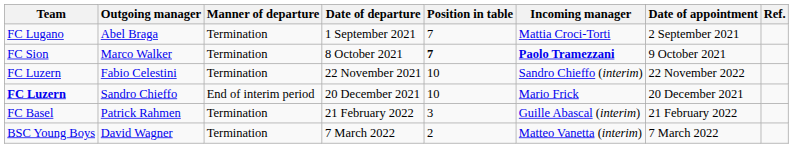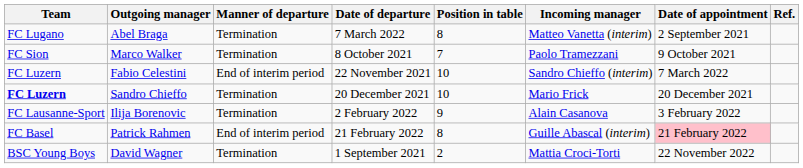 <table class="wikitable">
 <tr>
 <th>Team</th>
 <th>Outgoing manager</th>
 <th>Manner of departure</th>
 <th>Date of departure</th>
 <th>Position in table</th>
 <th>Incoming manager</th>
 <th>Date of appointment</th>
 <th>Ref.</th>
 </tr>
 <tr>
 <td><a href='#'>FC Lugano</a></td>
 <td> <a href='#'>Abel Braga</a></td>
 <td>Termination</td>
-<td>1 September 2021</td>
-<td>7</td>
-<td> <a href='#'>Mattia Croci-Torti</a></td>
+<td>7 March 2022</td>
+<td>8</td>
+<td> <a href='#'>Matteo Vanetta</a> (<em>interim</em>)</td>
 <td>2 September 2021</td>
 <td></td>
 </tr>
 <tr>
 <td><a href='#'>FC Sion</a></td>
 <td> <a href='#'>Marco Walker</a></td>
 <td>Termination</td>
 <td>8 October 2021</td>
-<td><strong>7</strong></td>
-<td><strong> <a href='#'>Paolo Tramezzani</a></strong></td>
+<td>7</td>
+<td> <a href='#'>Paolo Tramezzani</a></td>
 <td>9 October 2021</td>
 <td></td>
 </tr>
 <tr>
 <td><a href='#'>FC Luzern</a></td>
 <td> <a href='#'>Fabio Celestini</a></td>
-<td>Termination</td>
+<td>End of interim period</td>
 <td>22 November 2021</td>
 <td>10</td>
 <td> <a href='#'>Sandro Chieffo</a> (<em>interim</em>)</td>
-<td>22 November 2022</td>
+<td>7 March 2022</td>
 <td></td>
 </tr>
 <tr>
 <td><strong><a href='#'>FC Luzern</a></strong></td>
 <td> <a href='#'>Sandro Chieffo</a></td>
-<td>End of interim period</td>
+<td>Termination</td>
 <td>20 December 2021</td>
 <td>10</td>
 <td> <a href='#'>Mario Frick</a></td>
 <td>20 December 2021</td>
 <td></td>
 </tr>
 <tr>
+<td><a href='#'>FC Lausanne-Sport</a></td>
+<td> <a href='#'>Ilija Borenovic</a></td>
+<td>Termination</td>
+<td>2 February 2022</td>
+<td>9</td>
+<td> <a href='#'>Alain Casanova</a></td>
+<td>3 February 2022</td>
+<td></td>
+</tr>
+<tr>
 <td><a href='#'>FC Basel</a></td>
 <td> <a href='#'>Patrick Rahmen</a></td>
-<td>Termination</td>
+<td>End of interim period</td>
 <td>21 February 2022</td>
-<td>3</td>
+<td>8</td>
 <td> <a href='#'>Guille Abascal</a> (<em>interim</em>)</td>
-<td>21 February 2022</td>
+<td style="background: pink;">21 February 2022</td>
 <td></td>
 </tr>
 <tr>
 <td><a href='#'>BSC Young Boys</a></td>
 <td> <a href='#'>David Wagner</a></td>
 <td>Termination</td>
-<td>7 March 2022</td>
+<td>1 September 2021</td>
 <td>2</td>
-<td> <a href='#'>Matteo Vanetta</a> (<em>interim</em>)</td>
-<td>7 March 2022</td>
+<td> <a href='#'>Mattia Croci-Torti</a></td>
+<td>22 November 2022</td>
 <td></td>
 </tr>
 </table>
